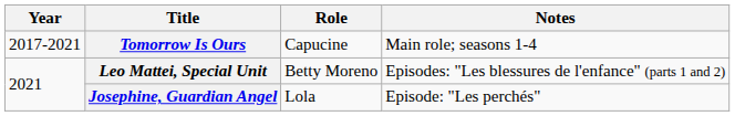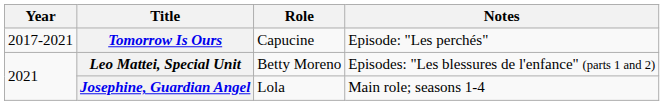 <table class="wikitable plainrowheaders sortable">
 <tr>
 <th scope="col">Year</th>
 <th scope="col">Title</th>
 <th scope="col">Role</th>
 <th scope="col" class="unsortable">Notes</th>
 </tr>
 <tr>
 <td>2017-2021</td>
 <th scope=row><em><a href='#'>Tomorrow Is Ours</a></em></th>
 <td>Capucine</td>
-<td>Main role; seasons 1-4</td>
+<td>Episode: "Les perchés"</td>
 </tr>
 <tr>
 <td rowspan=2>2021</td>
 <th scope=row><em>Leo Mattei, Special Unit</em></th>
 <td>Betty Moreno</td>
 <td>Episodes: "Les blessures de l'enfance" <small>(parts 1 and 2)</small></td>
 </tr>
 <tr>
 <th scope=row><em><a href='#'>Josephine, Guardian Angel</a></em></th>
 <td>Lola</td>
-<td>Episode: "Les perchés"</td>
+<td>Main role; seasons 1-4</td>
 </tr>
 </table>
